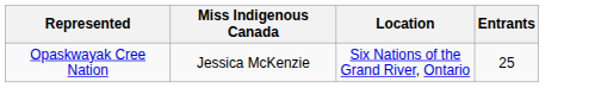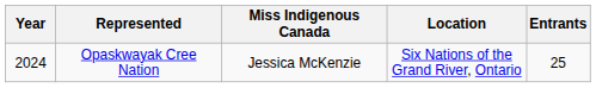 <table class="wikitable" style="font-size:100%; text-align:center;">
 <tr>
+<th width="50">Year</th>
 <th width="180">Represented</th>
 <th width="180">Miss Indigenous Canada</th>
 <th width="150">Location</th>
 <th width="50">Entrants</th>
 </tr>
 <tr>
+<td>2024</td>
 <td><a href='#'>Opaskwayak Cree Nation</a></td>
 <td>Jessica McKenzie</td>
 <td><a href='#'>Six Nations of the Grand River</a>, <a href='#'>Ontario</a></td>
 <td>25</td>
 </tr>
 </table>
